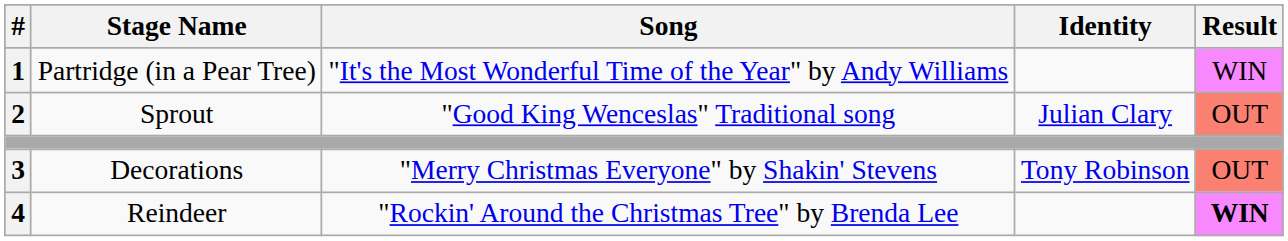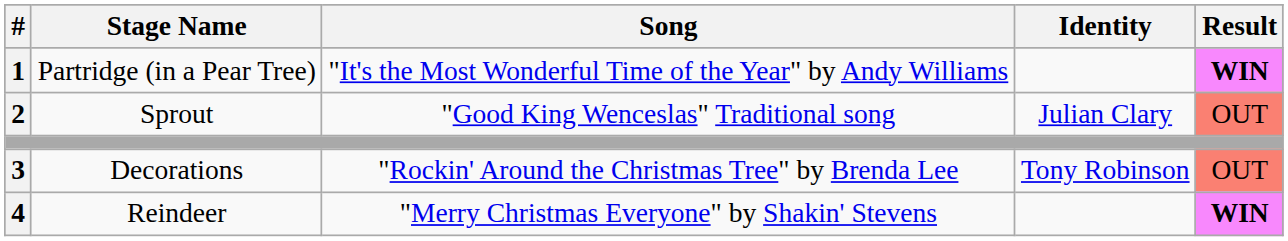 <table class="wikitable plainrowheaders" style="text-align: center;">
 <tr>
 <th>#</th>
 <th>Stage Name</th>
 <th>Song</th>
 <th>Identity</th>
 <th>Result</th>
 </tr>
 <tr>
 <th>1</th>
 <td>Partridge (in a Pear Tree)</td>
 <td>"<a href='#'>It's the Most Wonderful Time of the Year</a>" by <a href='#'>Andy Williams</a></td>
 <td></td>
-<td bgcolor=#F888FD>WIN</td>
+<td bgcolor=#F888FD><strong>WIN</strong></td>
 </tr>
 <tr>
 <th>2</th>
 <td>Sprout</td>
 <td>"<a href='#'>Good King Wenceslas</a>" <a href='#'>Traditional song</a></td>
 <td><a href='#'>Julian Clary</a></td>
 <td bgcolor=salmon>OUT</td>
 </tr>
 <tr>
 <td colspan="5" style="background:darkgray"></td>
 </tr>
 <tr>
 <th>3</th>
 <td>Decorations</td>
-<td>"<a href='#'>Merry Christmas Everyone</a>" by <a href='#'>Shakin' Stevens</a></td>
+<td>"<a href='#'>Rockin' Around the Christmas Tree</a>" by <a href='#'>Brenda Lee</a></td>
 <td><a href='#'>Tony Robinson</a></td>
 <td bgcolor=salmon>OUT</td>
 </tr>
 <tr>
 <th>4</th>
 <td>Reindeer</td>
-<td>"<a href='#'>Rockin' Around the Christmas Tree</a>" by <a href='#'>Brenda Lee</a></td>
+<td>"<a href='#'>Merry Christmas Everyone</a>" by <a href='#'>Shakin' Stevens</a></td>
 <td></td>
 <td bgcolor=#F888FD><strong>WIN</strong></td>
 </tr>
 </table>
